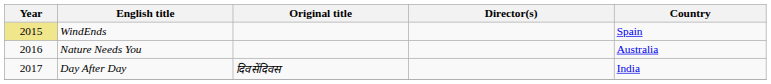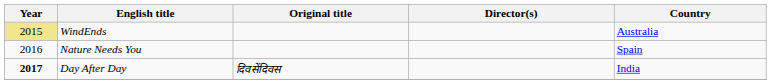 <table class="sortable wikitable" width="85%" cellpadding="5">
 <tr>
 <th width="7%">Year</th>
 <th width="23%">English title</th>
 <th width="23%">Original title</th>
 <th width="27%">Director(s)</th>
 <th width="20%">Country</th>
 </tr>
 <tr>
 <td style="background: khaki; text-align:center;">2015</td>
 <td><em>WindEnds</em> </td>
 <td></td>
 <td></td>
-<td><a href='#'>Spain</a></td>
+<td><a href='#'>Australia</a></td>
 </tr>
 <tr>
 <td style="text-align:center;">2016</td>
 <td><em>Nature Needs You</em> </td>
 <td></td>
 <td></td>
-<td><a href='#'>Australia</a></td>
+<td><a href='#'>Spain</a></td>
 </tr>
 <tr>
-<td style="text-align:center;">2017</td>
+<td style="text-align:center;"><strong>2017</strong></td>
 <td><em>Day After Day</em> </td>
 <td><em>दिवसेंदिवस</em></td>
 <td></td>
 <td><a href='#'>India</a></td>
 </tr>
 <tr>
 </tr>
 </table>
